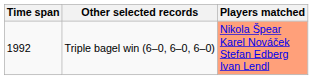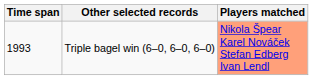 <table class="wikitable">
 <tr>
 <th>Time span</th>
 <th>Other selected records</th>
 <th>Players matched</th>
 </tr>
 <tr>
-<td>1992</td>
+<td>1993</td>
 <td>Triple bagel win (6–0, 6–0, 6–0)</td>
 <td style="background: lightsalmon;"><a href='#'>Nikola Špear</a><br><a href='#'>Karel Nováček</a><br><a href='#'>Stefan Edberg</a><br><a href='#'>Ivan Lendl</a></td>
 </tr>
 </table>
